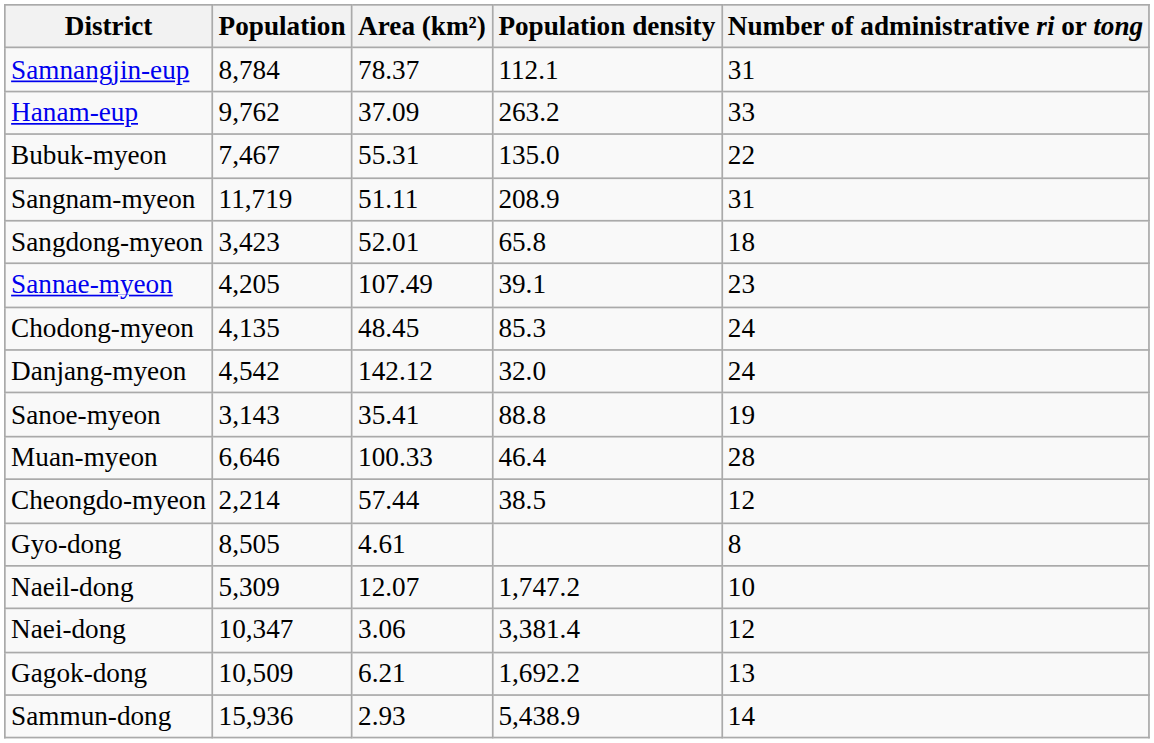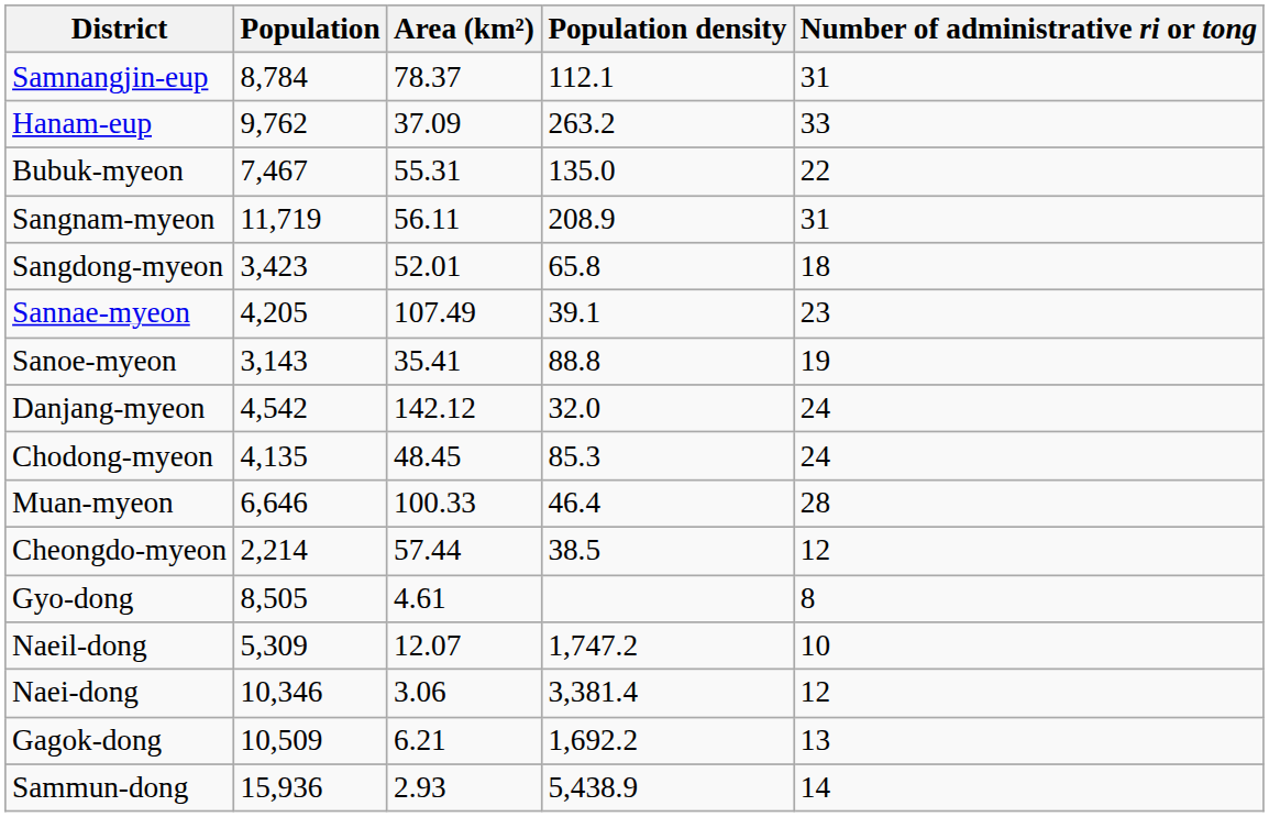 <table class="wikitable">
 <tr>
 <th>District </th>
 <th>Population</th>
 <th>Area (km²)</th>
 <th>Population density</th>
 <th>Number of administrative <em>ri</em> or <em>tong</em></th>
 </tr>
 <tr>
 <td><a href='#'>Samnangjin-eup</a></td>
 <td>8,784</td>
 <td>78.37</td>
 <td>112.1</td>
 <td>31</td>
 </tr>
 <tr>
 <td><a href='#'>Hanam-eup</a></td>
 <td>9,762</td>
 <td>37.09</td>
 <td>263.2</td>
 <td>33</td>
 </tr>
 <tr>
 <td>Bubuk-myeon</td>
 <td>7,467</td>
 <td>55.31</td>
 <td>135.0</td>
 <td>22</td>
 </tr>
 <tr>
 <td>Sangnam-myeon</td>
 <td>11,719</td>
-<td>51.11</td>
+<td>56.11</td>
 <td>208.9</td>
 <td>31</td>
 </tr>
 <tr>
 <td>Sangdong-myeon</td>
 <td>3,423</td>
 <td>52.01</td>
 <td>65.8</td>
 <td>18</td>
 </tr>
 <tr>
 <td><a href='#'>Sannae-myeon</a></td>
 <td>4,205</td>
 <td>107.49</td>
 <td>39.1</td>
 <td>23</td>
 </tr>
 <tr>
-<td>Chodong-myeon</td>
-<td>4,135</td>
-<td>48.45</td>
-<td>85.3</td>
-<td>24</td>
+<td>Sanoe-myeon</td>
+<td>3,143</td>
+<td>35.41</td>
+<td>88.8</td>
+<td>19</td>
 </tr>
 <tr>
 <td>Danjang-myeon</td>
 <td>4,542</td>
 <td>142.12</td>
 <td>32.0</td>
 <td>24</td>
 </tr>
 <tr>
-<td>Sanoe-myeon</td>
-<td>3,143</td>
-<td>35.41</td>
-<td>88.8</td>
-<td>19</td>
+<td>Chodong-myeon</td>
+<td>4,135</td>
+<td>48.45</td>
+<td>85.3</td>
+<td>24</td>
 </tr>
 <tr>
 <td>Muan-myeon</td>
 <td>6,646</td>
 <td>100.33</td>
 <td>46.4</td>
 <td>28</td>
 </tr>
 <tr>
 <td>Cheongdo-myeon</td>
 <td>2,214</td>
 <td>57.44</td>
 <td>38.5</td>
 <td>12</td>
 </tr>
 <tr>
 <td>Gyo-dong</td>
 <td>8,505</td>
 <td>4.61</td>
 <td></td>
 <td>8</td>
 </tr>
 <tr>
 <td>Naeil-dong</td>
 <td>5,309</td>
 <td>12.07</td>
 <td>1,747.2</td>
 <td>10</td>
 </tr>
 <tr>
 <td>Naei-dong</td>
-<td>10,347</td>
+<td>10,346</td>
 <td>3.06</td>
 <td>3,381.4</td>
 <td>12</td>
 </tr>
 <tr>
 <td>Gagok-dong</td>
 <td>10,509</td>
 <td>6.21</td>
 <td>1,692.2</td>
 <td>13</td>
 </tr>
 <tr>
 <td>Sammun-dong</td>
 <td>15,936</td>
 <td>2.93</td>
 <td>5,438.9</td>
 <td>14</td>
 </tr>
 </table>
